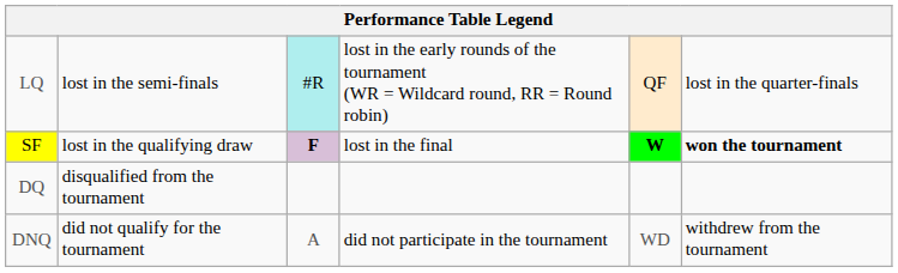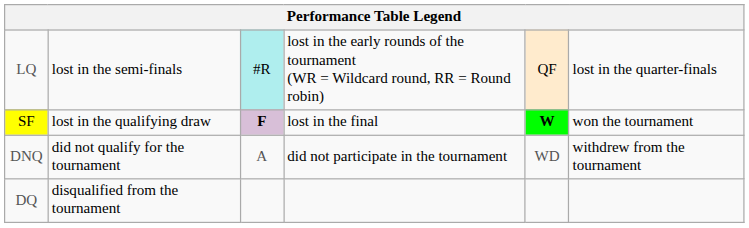 <table class="wikitable" style="font-size:78%;">
 <tr bgcolor="#efefef">
 <th colspan=6>Performance Table Legend</th>
 </tr>
 <tr>
 <td align="center" style="color:#555555;" width="30">LQ</td>
 <td>lost in the semi-finals</td>
 <td align="center" style="background:#afeeee;">#R</td>
 <td>lost in the early rounds of the tournament<br>(WR = Wildcard round, RR = Round robin)</td>
 <td align="center" style="background:#ffebcd;">QF</td>
 <td>lost in the quarter-finals</td>
 </tr>
 <tr>
 <td align="center" style="background:yellow;">SF</td>
 <td>lost in the qualifying draw</td>
 <td align="center" style="background:thistle;"><strong>F</strong></td>
 <td>lost in the final</td>
 <td align="center" style="background:#00ff00;"><strong>W</strong></td>
-<td><strong>won the tournament</strong></td>
+<td>won the tournament</td>
+</tr>
+<tr>
+<td align="center" style="color:#555555;" width="30">DNQ</td>
+<td>did not qualify for the tournament</td>
+<td align="center" style="color:#555555;" width="30">A</td>
+<td>did not participate in the tournament</td>
+<td align="center" style="color:#555555;" width="30">WD</td>
+<td>withdrew from the tournament</td>
 </tr>
 <tr>
 <td align="center" style="color:#555555;" width="30">DQ</td>
 <td>disqualified from the tournament</td>
 <td></td>
 <td></td>
 <td></td>
 <td></td>
 </tr>
-<tr>
-<td align="center" style="color:#555555;" width="30">DNQ</td>
-<td>did not qualify for the tournament</td>
-<td align="center" style="color:#555555;" width="30">A</td>
-<td>did not participate in the tournament</td>
-<td align="center" style="color:#555555;" width="30">WD</td>
-<td>withdrew from the tournament</td>
-</tr>
 </table>
